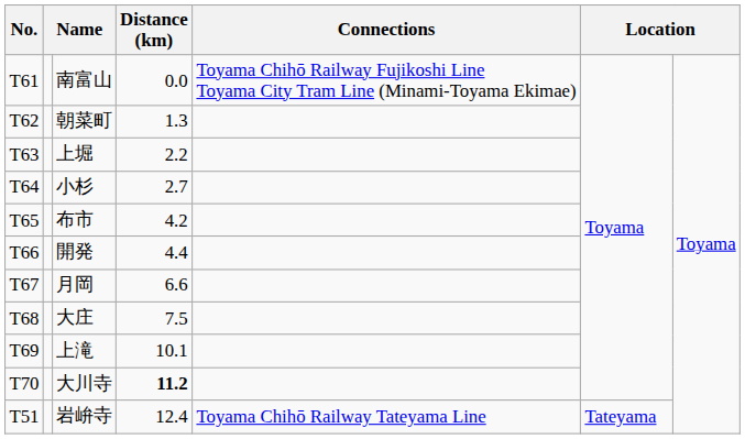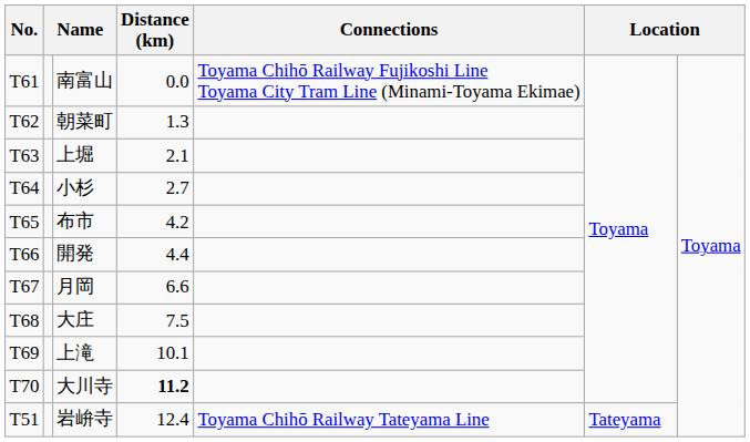 <table class="wikitable" rules="all">
 <tr>
 <th>No.</th>
 <th colspan="2">Name</th>
 <th style="width:3em;">Distance (km)</th>
 <th>Connections</th>
 <th colspan="2">Location</th>
 </tr>
 <tr>
 <td>T61</td>
 <td></td>
 <td>南富山</td>
 <td style="text-align:right;">0.0</td>
 <td><a href='#'>Toyama Chihō Railway Fujikoshi Line</a><br><a href='#'>Toyama City Tram Line</a> (Minami-Toyama Ekimae)</td>
 <td rowspan="10" style="width:4.5em;"><a href='#'>Toyama</a></td>
 <td rowspan="11" style="text-align:center; width:1.5em;"><a href='#'>Toyama</a></td>
 </tr>
 <tr>
 <td>T62</td>
 <td></td>
 <td>朝菜町</td>
 <td style="text-align:right;">1.3</td>
 <td> </td>
 </tr>
 <tr>
 <td>T63</td>
 <td></td>
 <td>上堀</td>
-<td style="text-align:right;">2.2</td>
+<td style="text-align:right;">2.1</td>
 <td> </td>
 </tr>
 <tr>
 <td>T64</td>
 <td></td>
 <td>小杉</td>
 <td style="text-align:right;">2.7</td>
 <td> </td>
 </tr>
 <tr>
 <td>T65</td>
 <td></td>
 <td>布市</td>
 <td style="text-align:right;">4.2</td>
 <td> </td>
 </tr>
 <tr>
 <td>T66</td>
 <td></td>
 <td>開発</td>
 <td style="text-align:right;">4.4</td>
 <td> </td>
 </tr>
 <tr>
 <td>T67</td>
 <td></td>
 <td>月岡</td>
 <td style="text-align:right;">6.6</td>
 <td> </td>
 </tr>
 <tr>
 <td>T68</td>
 <td></td>
 <td>大庄</td>
 <td style="text-align:right;">7.5</td>
 <td> </td>
 </tr>
 <tr>
 <td>T69</td>
 <td></td>
 <td>上滝</td>
 <td style="text-align:right;">10.1</td>
 <td> </td>
 </tr>
 <tr>
 <td>T70</td>
 <td></td>
 <td>大川寺</td>
 <td style="text-align:right;"><strong>11.2</strong></td>
 <td> </td>
 </tr>
 <tr>
 <td>T51</td>
 <td></td>
 <td>岩峅寺</td>
 <td style="text-align:right;">12.4</td>
 <td><a href='#'>Toyama Chihō Railway Tateyama Line</a></td>
 <td rowspan="1" style="width:4.5em;"><a href='#'>Tateyama</a></td>
 </tr>
 </table>
